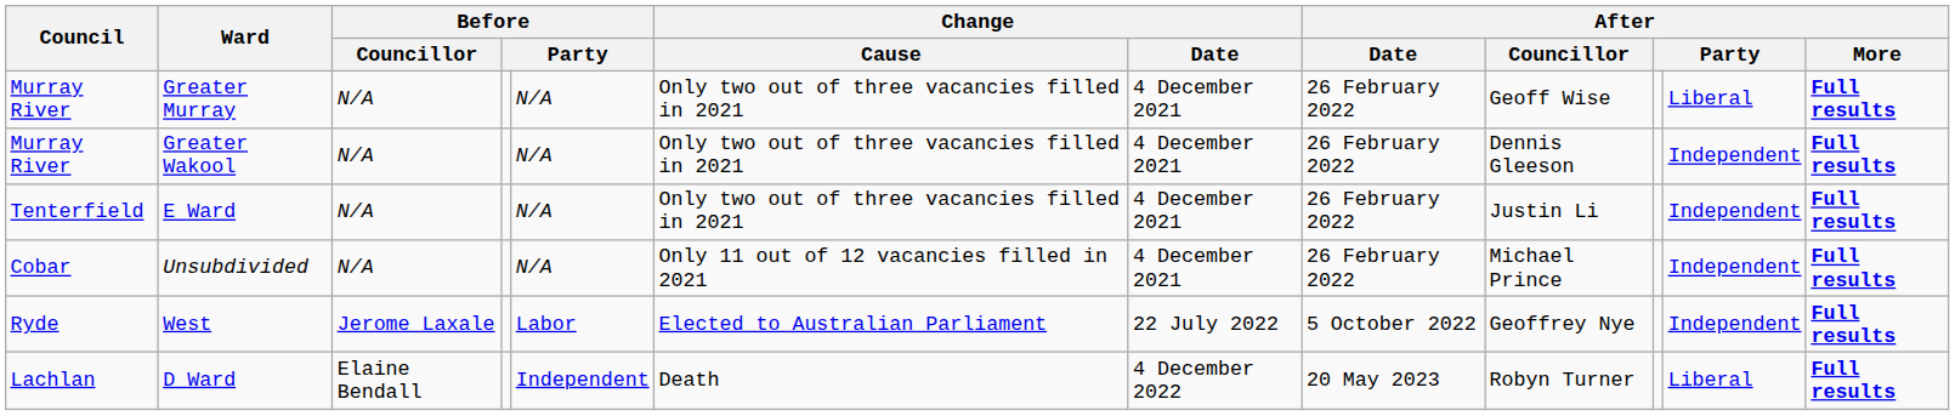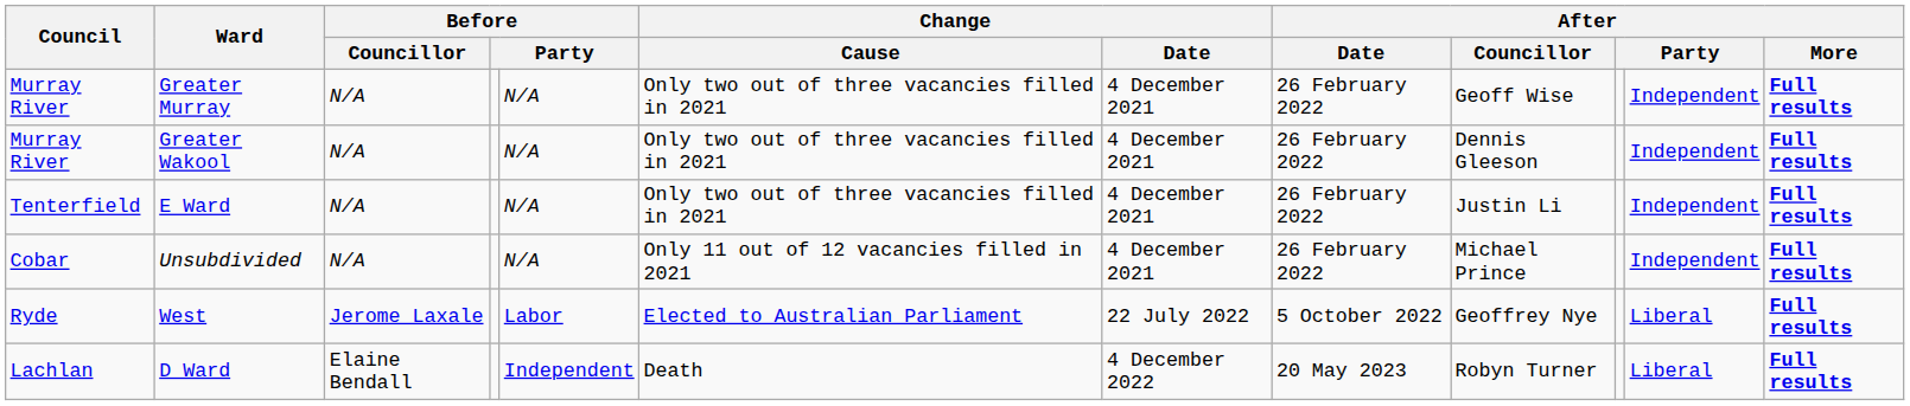 <table class="wikitable sortable" style="border: none;">
 <tr>
 <th rowspan="2">Council</th>
 <th rowspan="2">Ward</th>
 <th colspan="3">Before</th>
 <th colspan="2">Change</th>
 <th colspan="7">After</th>
 </tr>
 <tr>
 <th>Councillor</th>
 <th colspan="2">Party</th>
 <th>Cause</th>
 <th>Date</th>
 <th>Date</th>
 <th>Councillor</th>
 <th colspan="2">Party</th>
 <th>More</th>
 </tr>
 <tr>
 <td><a href='#'>Murray River</a></td>
 <td><a href='#'>Greater Murray</a></td>
 <td><em>N/A</em></td>
 <td></td>
 <td><em>N/A</em></td>
 <td>Only two out of three vacancies filled in 2021</td>
 <td>4 December 2021</td>
 <td>26 February 2022</td>
 <td>Geoff Wise</td>
 <td></td>
-<td><a href='#'>Liberal</a></td>
+<td><a href='#'>Independent</a></td>
 <td><strong><a href='#'>Full results</a></strong></td>
 </tr>
 <tr>
 <td><a href='#'>Murray River</a></td>
 <td><a href='#'>Greater Wakool</a></td>
 <td><em>N/A</em></td>
 <td></td>
 <td><em>N/A</em></td>
 <td>Only two out of three vacancies filled in 2021</td>
 <td>4 December 2021</td>
 <td>26 February 2022</td>
 <td>Dennis Gleeson</td>
 <td></td>
 <td><a href='#'>Independent</a></td>
 <td><strong><a href='#'>Full results</a></strong></td>
 </tr>
 <tr>
 <td><a href='#'>Tenterfield</a></td>
 <td><a href='#'>E Ward</a></td>
 <td><em>N/A</em></td>
 <td></td>
 <td><em>N/A</em></td>
 <td>Only two out of three vacancies filled in 2021</td>
 <td>4 December 2021</td>
 <td>26 February 2022</td>
 <td>Justin Li</td>
 <td></td>
 <td><a href='#'>Independent</a></td>
 <td><strong><a href='#'>Full results</a></strong></td>
 </tr>
 <tr>
 <td><a href='#'>Cobar</a></td>
 <td><em>Unsubdivided</em></td>
 <td><em>N/A</em></td>
 <td></td>
 <td><em>N/A</em></td>
 <td>Only 11 out of 12 vacancies filled in 2021</td>
 <td>4 December 2021</td>
 <td>26 February 2022</td>
 <td>Michael Prince</td>
 <td></td>
 <td><a href='#'>Independent</a></td>
 <td><strong><a href='#'>Full results</a></strong></td>
 </tr>
 <tr>
 <td><a href='#'>Ryde</a></td>
 <td><a href='#'>West</a></td>
 <td><a href='#'>Jerome Laxale</a></td>
 <td></td>
 <td><a href='#'>Labor</a></td>
 <td><a href='#'>Elected to Australian Parliament</a></td>
 <td>22 July 2022</td>
 <td>5 October 2022</td>
 <td>Geoffrey Nye</td>
 <td></td>
-<td><a href='#'>Independent</a></td>
+<td><a href='#'>Liberal</a></td>
 <td><strong><a href='#'>Full results</a></strong></td>
 </tr>
 <tr>
 <td><a href='#'>Lachlan</a></td>
 <td><a href='#'>D Ward</a></td>
 <td>Elaine Bendall</td>
 <td></td>
 <td><a href='#'>Independent</a></td>
 <td>Death</td>
 <td>4 December 2022</td>
 <td>20 May 2023</td>
 <td>Robyn Turner</td>
 <td></td>
 <td><a href='#'>Liberal</a></td>
 <td><strong><a href='#'>Full results</a></strong></td>
 </tr>
 </table>
